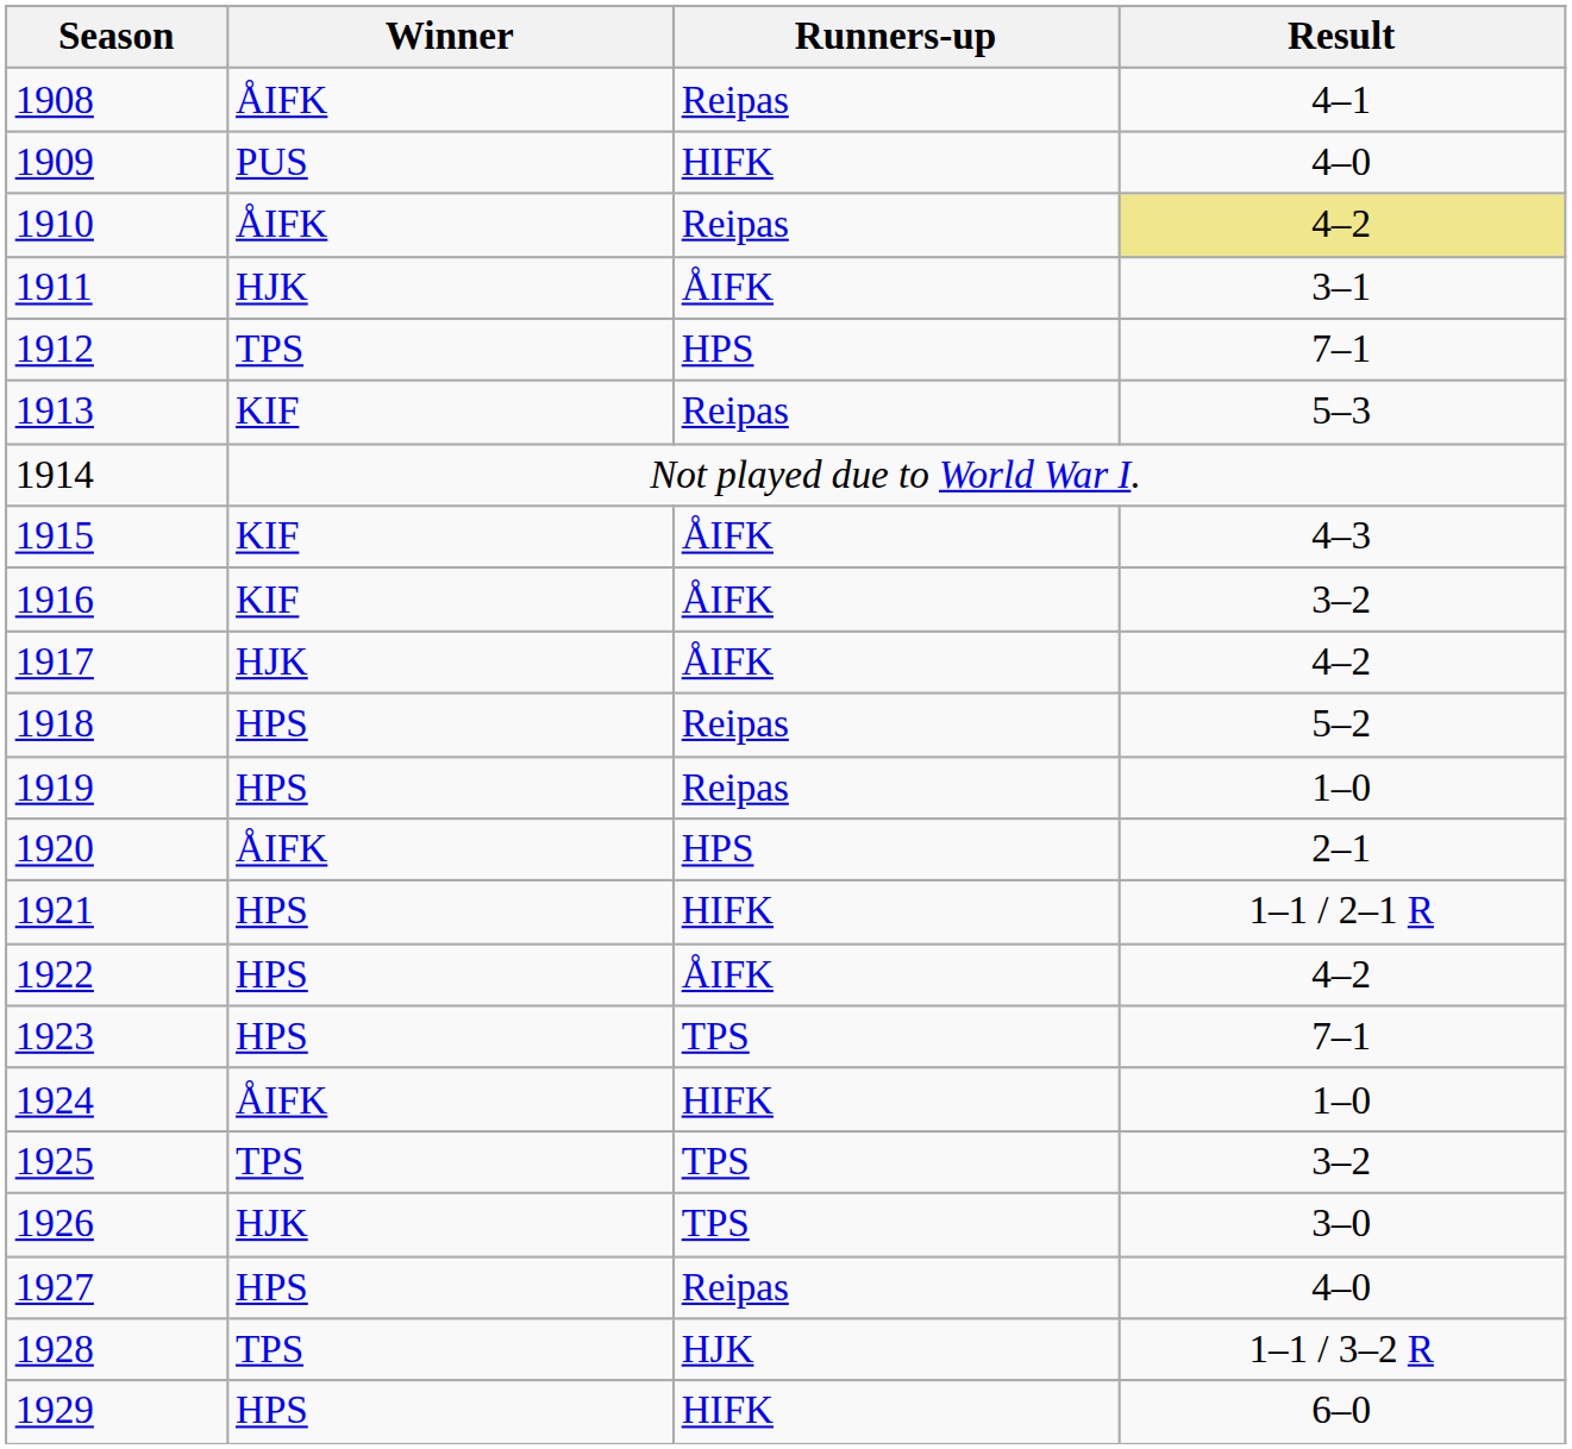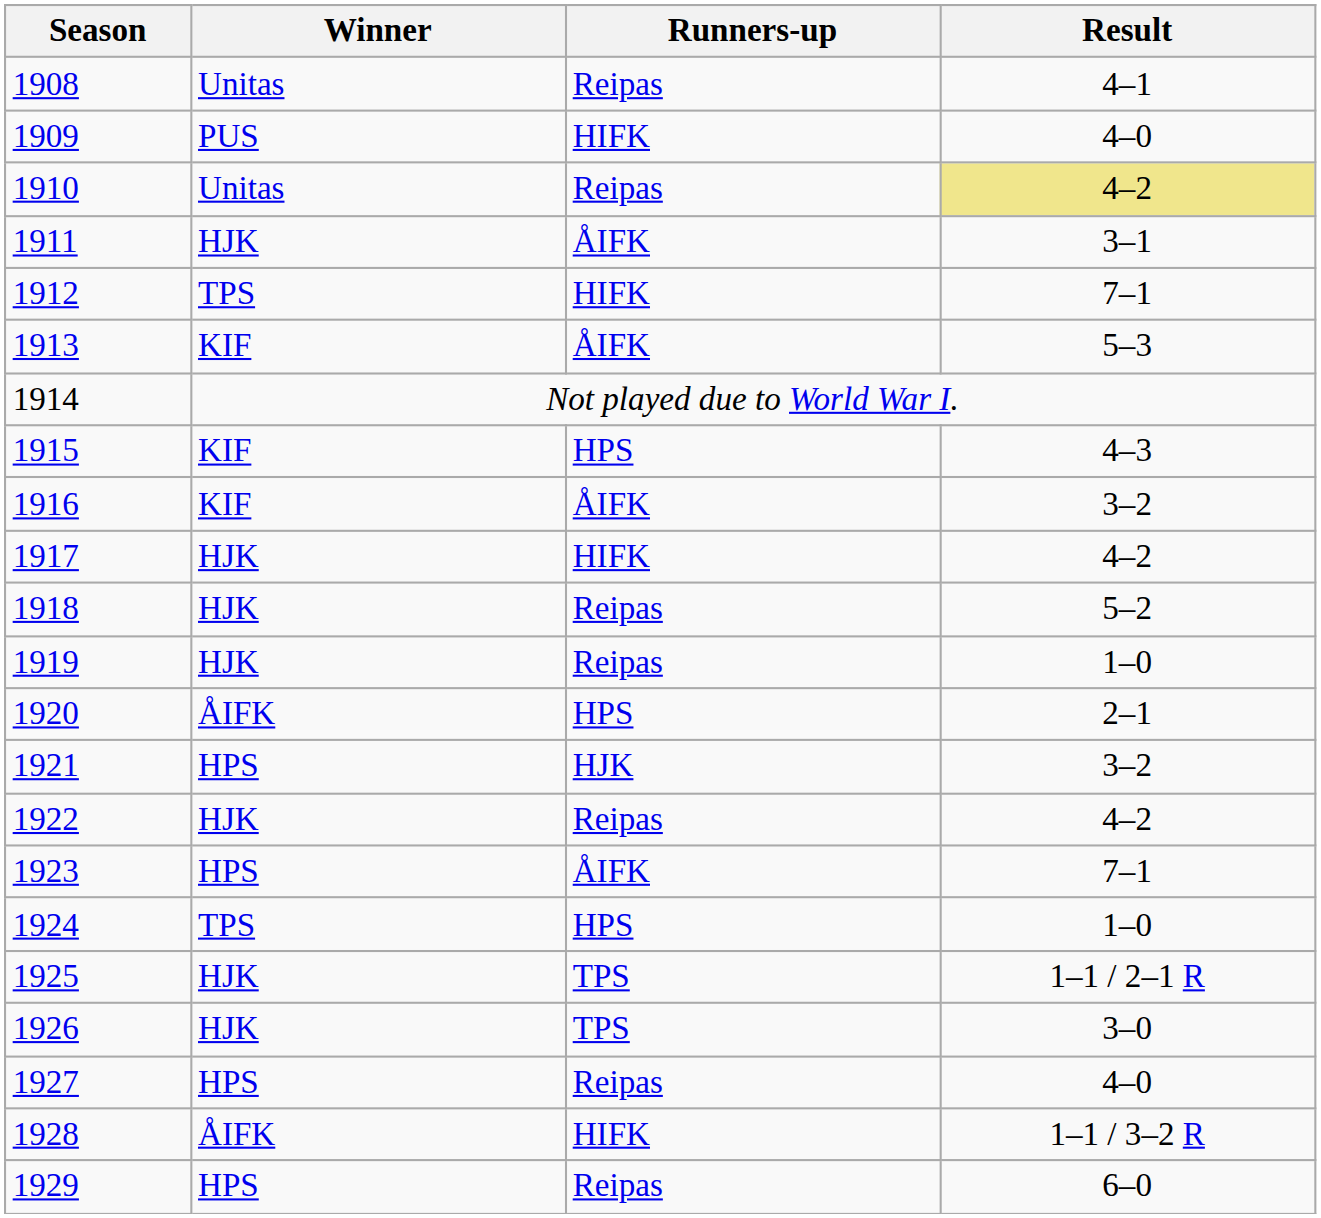 <table class="wikitable" style="width:40%;">
 <tr>
 <th style="width:4%;">Season</th>
 <th style="width:12%;">Winner</th>
 <th style="width:12%;">Runners-up</th>
 <th style="width:12%;">Result</th>
 </tr>
 <tr>
 <td><a href='#'>1908</a></td>
-<td><a href='#'>ÅIFK</a></td>
+<td><a href='#'>Unitas</a></td>
 <td><a href='#'>Reipas</a></td>
 <td align=center>4–1</td>
 </tr>
 <tr>
 <td><a href='#'>1909</a></td>
 <td><a href='#'>PUS</a></td>
 <td><a href='#'>HIFK</a></td>
 <td align=center>4–0</td>
 </tr>
 <tr>
 <td><a href='#'>1910</a></td>
-<td><a href='#'>ÅIFK</a></td>
+<td><a href='#'>Unitas</a></td>
 <td><a href='#'>Reipas</a></td>
 <td align=center style="background: khaki;">4–2</td>
 </tr>
 <tr>
 <td><a href='#'>1911</a></td>
 <td><a href='#'>HJK</a></td>
 <td><a href='#'>ÅIFK</a></td>
 <td align=center>3–1</td>
 </tr>
 <tr>
 <td><a href='#'>1912</a></td>
 <td><a href='#'>TPS</a></td>
-<td><a href='#'>HPS</a></td>
+<td><a href='#'>HIFK</a></td>
 <td align=center>7–1</td>
 </tr>
 <tr>
 <td><a href='#'>1913</a></td>
 <td><a href='#'>KIF</a></td>
-<td><a href='#'>Reipas</a></td>
+<td><a href='#'>ÅIFK</a></td>
 <td align=center>5–3</td>
 </tr>
 <tr>
 <td>1914</td>
 <td colspan=3 style="text-align:center;"><em>Not played due to <a href='#'>World War I</a>.</em></td>
 </tr>
 <tr>
 <td><a href='#'>1915</a></td>
 <td><a href='#'>KIF</a></td>
-<td><a href='#'>ÅIFK</a></td>
+<td><a href='#'>HPS</a></td>
 <td align=center>4–3</td>
 </tr>
 <tr>
 <td><a href='#'>1916</a></td>
 <td><a href='#'>KIF</a></td>
 <td><a href='#'>ÅIFK</a></td>
 <td align=center>3–2</td>
 </tr>
 <tr>
 <td><a href='#'>1917</a></td>
 <td><a href='#'>HJK</a></td>
-<td><a href='#'>ÅIFK</a></td>
+<td><a href='#'>HIFK</a></td>
 <td align=center>4–2</td>
 </tr>
 <tr>
 <td><a href='#'>1918</a></td>
-<td><a href='#'>HPS</a></td>
+<td><a href='#'>HJK</a></td>
 <td><a href='#'>Reipas</a></td>
 <td align=center>5–2</td>
 </tr>
 <tr>
 <td><a href='#'>1919</a></td>
-<td><a href='#'>HPS</a></td>
+<td><a href='#'>HJK</a></td>
 <td><a href='#'>Reipas</a></td>
 <td align=center>1–0</td>
 </tr>
 <tr>
 <td><a href='#'>1920</a></td>
 <td><a href='#'>ÅIFK</a></td>
 <td><a href='#'>HPS</a></td>
 <td align=center>2–1</td>
 </tr>
 <tr>
 <td><a href='#'>1921</a></td>
 <td><a href='#'>HPS</a></td>
-<td><a href='#'>HIFK</a></td>
-<td align=center>1–1 / 2–1 <a href='#'>R</a></td>
+<td><a href='#'>HJK</a></td>
+<td align=center>3–2</td>
 </tr>
 <tr>
 <td><a href='#'>1922</a></td>
-<td><a href='#'>HPS</a></td>
-<td><a href='#'>ÅIFK</a></td>
+<td><a href='#'>HJK</a></td>
+<td><a href='#'>Reipas</a></td>
 <td align=center>4–2</td>
 </tr>
 <tr>
 <td><a href='#'>1923</a></td>
 <td><a href='#'>HPS</a></td>
-<td><a href='#'>TPS</a></td>
+<td><a href='#'>ÅIFK</a></td>
 <td align=center>7–1</td>
 </tr>
 <tr>
 <td><a href='#'>1924</a></td>
-<td><a href='#'>ÅIFK</a></td>
-<td><a href='#'>HIFK</a></td>
+<td><a href='#'>TPS</a></td>
+<td><a href='#'>HPS</a></td>
 <td align=center>1–0</td>
 </tr>
 <tr>
 <td><a href='#'>1925</a></td>
+<td><a href='#'>HJK</a></td>
 <td><a href='#'>TPS</a></td>
-<td><a href='#'>TPS</a></td>
-<td align=center>3–2</td>
+<td align=center>1–1 / 2–1 <a href='#'>R</a></td>
 </tr>
 <tr>
 <td><a href='#'>1926</a></td>
 <td><a href='#'>HJK</a></td>
 <td><a href='#'>TPS</a></td>
 <td align=center>3–0</td>
 </tr>
 <tr>
 <td><a href='#'>1927</a></td>
 <td><a href='#'>HPS</a></td>
 <td><a href='#'>Reipas</a></td>
 <td align=center>4–0</td>
 </tr>
 <tr>
 <td><a href='#'>1928</a></td>
-<td><a href='#'>TPS</a></td>
-<td><a href='#'>HJK</a></td>
+<td><a href='#'>ÅIFK</a></td>
+<td><a href='#'>HIFK</a></td>
 <td align=center>1–1 / 3–2 <a href='#'>R</a></td>
 </tr>
 <tr>
 <td><a href='#'>1929</a></td>
 <td><a href='#'>HPS</a></td>
-<td><a href='#'>HIFK</a></td>
+<td><a href='#'>Reipas</a></td>
 <td align=center>6–0</td>
 </tr>
 </table>
